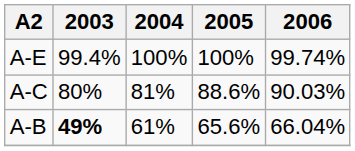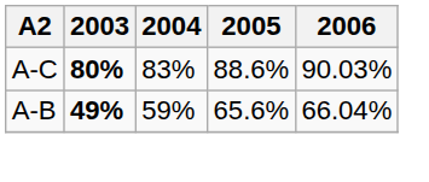 <table class="wikitable">
 <tr>
 <th>A2</th>
 <th>2003</th>
 <th>2004</th>
 <th>2005</th>
 <th>2006</th>
 </tr>
 <tr>
-<td>A-E</td>
-<td>99.4%</td>
-<td>100%</td>
-<td>100%</td>
-<td>99.74%</td>
-</tr>
-<tr>
 <td>A-C</td>
-<td>80%</td>
-<td>81%</td>
+<td><strong>80%</strong></td>
+<td>83%</td>
 <td>88.6%</td>
 <td>90.03%</td>
 </tr>
 <tr>
 <td>A-B</td>
 <td><strong>49%</strong></td>
-<td>61%</td>
+<td>59%</td>
 <td>65.6%</td>
 <td>66.04%</td>
 </tr>
 <tr>
 </tr>
 </table>
